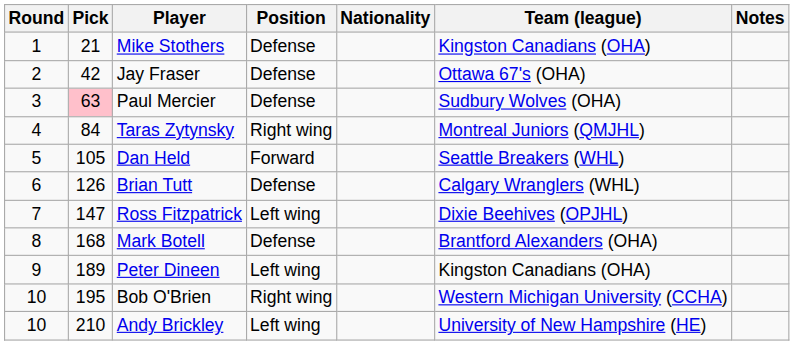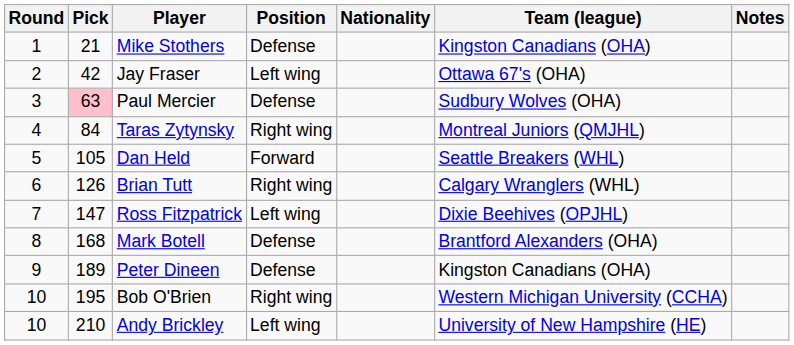 <table class="wikitable">
 <tr>
 <th>Round</th>
 <th>Pick</th>
 <th>Player</th>
 <th>Position</th>
 <th>Nationality</th>
 <th>Team (league)</th>
 <th>Notes</th>
 </tr>
 <tr>
 <td style="text-align:center">1</td>
 <td style="text-align:center">21</td>
 <td><a href='#'>Mike Stothers</a></td>
 <td>Defense</td>
 <td></td>
 <td><a href='#'>Kingston Canadians</a> (<a href='#'>OHA</a>)</td>
 <td></td>
 </tr>
 <tr>
 <td style="text-align:center">2</td>
 <td style="text-align:center">42</td>
 <td>Jay Fraser</td>
-<td>Defense</td>
+<td>Left wing</td>
 <td></td>
 <td><a href='#'>Ottawa 67's</a> (OHA)</td>
 <td></td>
 </tr>
 <tr>
 <td style="text-align:center">3</td>
 <td style="background: pink; text-align:center">63</td>
 <td>Paul Mercier</td>
 <td>Defense</td>
 <td></td>
 <td><a href='#'>Sudbury Wolves</a> (OHA)</td>
 <td></td>
 </tr>
 <tr>
 <td style="text-align:center">4</td>
 <td style="text-align:center">84</td>
 <td><a href='#'>Taras Zytynsky</a></td>
 <td>Right wing</td>
 <td></td>
 <td><a href='#'>Montreal Juniors</a> (<a href='#'>QMJHL</a>)</td>
 <td></td>
 </tr>
 <tr>
 <td style="text-align:center">5</td>
 <td style="text-align:center">105</td>
 <td><a href='#'>Dan Held</a></td>
 <td>Forward</td>
 <td></td>
 <td><a href='#'>Seattle Breakers</a> (<a href='#'>WHL</a>)</td>
 <td></td>
 </tr>
 <tr>
 <td style="text-align:center">6</td>
 <td style="text-align:center">126</td>
 <td><a href='#'>Brian Tutt</a></td>
-<td>Defense</td>
+<td>Right wing</td>
 <td></td>
 <td><a href='#'>Calgary Wranglers</a> (WHL)</td>
 <td></td>
 </tr>
 <tr>
 <td style="text-align:center">7</td>
 <td style="text-align:center">147</td>
 <td><a href='#'>Ross Fitzpatrick</a></td>
 <td>Left wing</td>
 <td></td>
 <td><a href='#'>Dixie Beehives</a> (<a href='#'>OPJHL</a>)</td>
 <td></td>
 </tr>
 <tr>
 <td style="text-align:center">8</td>
 <td style="text-align:center">168</td>
 <td><a href='#'>Mark Botell</a></td>
 <td>Defense</td>
 <td></td>
 <td><a href='#'>Brantford Alexanders</a> (OHA)</td>
 <td></td>
 </tr>
 <tr>
 <td style="text-align:center">9</td>
 <td style="text-align:center">189</td>
 <td><a href='#'>Peter Dineen</a></td>
-<td>Left wing</td>
+<td>Defense</td>
 <td></td>
 <td>Kingston Canadians (OHA)</td>
 <td></td>
 </tr>
 <tr>
 <td style="text-align:center">10</td>
 <td style="text-align:center">195</td>
 <td>Bob O'Brien</td>
 <td>Right wing</td>
 <td></td>
 <td><a href='#'>Western Michigan University</a> (<a href='#'>CCHA</a>)</td>
 <td></td>
 </tr>
 <tr>
 <td style="text-align:center">10</td>
 <td style="text-align:center">210</td>
 <td><a href='#'>Andy Brickley</a></td>
 <td>Left wing</td>
 <td></td>
 <td><a href='#'>University of New Hampshire</a> (<a href='#'>HE</a>)</td>
 <td></td>
 </tr>
 </table>
